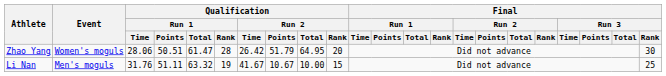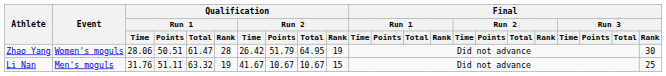 <table class="wikitable" style="font-size:90%">
 <tr>
 <th rowspan=3>Athlete</th>
 <th rowspan=3>Event</th>
 <th colspan=8>Qualification</th>
 <th colspan=12>Final</th>
 </tr>
 <tr style="font-size:95%">
 <th colspan=4>Run 1</th>
 <th colspan=4>Run 2</th>
 <th colspan=4>Run 1</th>
 <th colspan=4>Run 2</th>
 <th colspan=4>Run 3</th>
 </tr>
 <tr style="font-size:95%">
 <th>Time</th>
 <th>Points</th>
 <th>Total</th>
 <th>Rank</th>
 <th>Time</th>
 <th>Points</th>
 <th>Total</th>
 <th>Rank</th>
 <th>Time</th>
 <th>Points</th>
 <th>Total</th>
 <th>Rank</th>
 <th>Time</th>
 <th>Points</th>
 <th>Total</th>
 <th>Rank</th>
 <th>Time</th>
 <th>Points</th>
 <th>Total</th>
 <th>Rank</th>
 </tr>
 <tr align=center>
 <td align=left><a href='#'>Zhao Yang</a></td>
 <td align=left><a href='#'>Women's moguls</a></td>
 <td>28.06</td>
 <td>50.51</td>
 <td>61.47</td>
 <td>28</td>
 <td>26.42</td>
 <td>51.79</td>
 <td>64.95</td>
-<td>20</td>
+<td>19</td>
 <td colspan=11>Did not advance</td>
 <td>30</td>
 </tr>
 <tr align=center>
 <td align=left><a href='#'>Li Nan</a></td>
 <td align=left><a href='#'>Men's moguls</a></td>
 <td>31.76</td>
 <td>51.11</td>
 <td>63.32</td>
 <td>19</td>
 <td>41.67</td>
 <td>10.67</td>
-<td>10.00</td>
+<td>10.67</td>
 <td>15</td>
 <td colspan=11>Did not advance</td>
 <td>25</td>
 </tr>
 </table>
